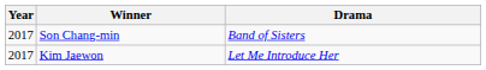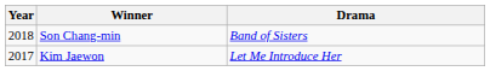 <table class="wikitable" style="width:600px">
 <tr>
 <th width=10>Year</th>
 <th>Winner</th>
 <th>Drama</th>
 </tr>
 <tr>
-<td>2017</td>
+<td>2018</td>
 <td><a href='#'>Son Chang-min</a></td>
 <td><em><a href='#'>Band of Sisters</a></em></td>
 </tr>
 <tr>
 <td>2017</td>
 <td><a href='#'>Kim Jaewon</a></td>
 <td><em><a href='#'>Let Me Introduce Her</a></em></td>
 </tr>
 </table>
